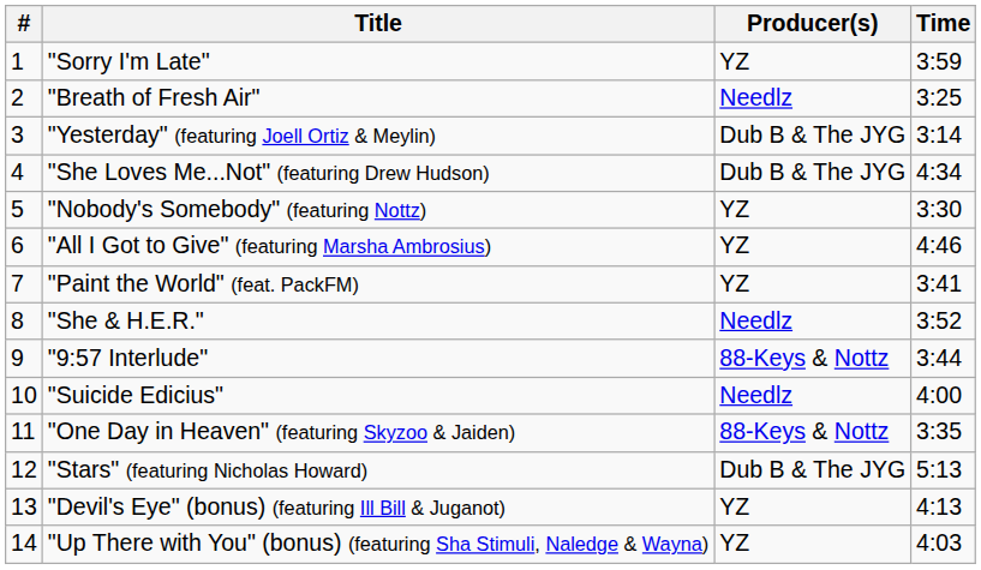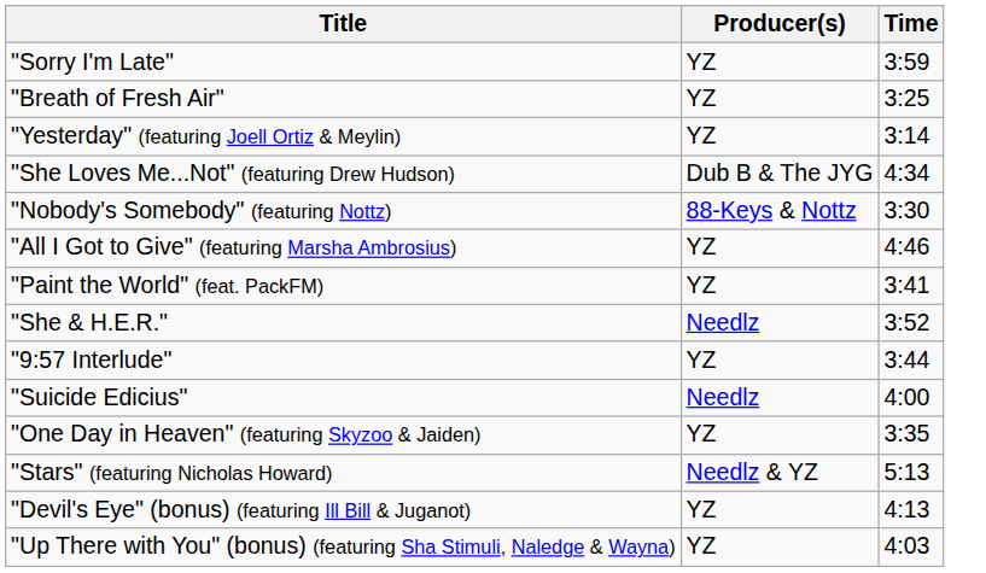 <table class="wikitable">
 <tr>
-<th style="text-align:center;">#</th>
 <th style="text-align:center;">Title</th>
 <th style="text-align:center;">Producer(s)</th>
 <th style="text-align:center;">Time</th>
 </tr>
 <tr>
-<td>1</td>
 <td>"Sorry I'm Late"</td>
 <td>YZ</td>
 <td>3:59</td>
 </tr>
 <tr>
-<td>2</td>
 <td>"Breath of Fresh Air"</td>
-<td><a href='#'>Needlz</a></td>
+<td>YZ</td>
 <td>3:25</td>
 </tr>
 <tr>
-<td>3</td>
 <td>"Yesterday" <small>(featuring <a href='#'>Joell Ortiz</a> & Meylin)</small></td>
-<td>Dub B & The JYG</td>
+<td>YZ</td>
 <td>3:14</td>
 </tr>
 <tr>
-<td>4</td>
 <td>"She Loves Me...Not" <small>(featuring Drew Hudson)</small></td>
 <td>Dub B & The JYG</td>
 <td>4:34</td>
 </tr>
 <tr>
-<td>5</td>
 <td>"Nobody's Somebody" <small>(featuring <a href='#'>Nottz</a>)</small></td>
-<td>YZ</td>
+<td><a href='#'>88-Keys</a> & <a href='#'>Nottz</a></td>
 <td>3:30</td>
 </tr>
 <tr>
-<td>6</td>
 <td>"All I Got to Give" <small>(featuring <a href='#'>Marsha Ambrosius</a>)</small></td>
 <td>YZ</td>
 <td>4:46</td>
 </tr>
 <tr>
-<td>7</td>
 <td>"Paint the World" <small>(feat. PackFM)</small></td>
 <td>YZ</td>
 <td>3:41</td>
 </tr>
 <tr>
-<td>8</td>
 <td>"She & H.E.R."</td>
 <td><a href='#'>Needlz</a></td>
 <td>3:52</td>
 </tr>
 <tr>
-<td>9</td>
 <td>"9:57 Interlude"</td>
-<td><a href='#'>88-Keys</a> & <a href='#'>Nottz</a></td>
+<td>YZ</td>
 <td>3:44</td>
 </tr>
 <tr>
-<td>10</td>
 <td>"Suicide Edicius"</td>
 <td><a href='#'>Needlz</a></td>
 <td>4:00</td>
 </tr>
 <tr>
-<td>11</td>
 <td>"One Day in Heaven" <small>(featuring <a href='#'>Skyzoo</a> & Jaiden)</small></td>
-<td><a href='#'>88-Keys</a> & <a href='#'>Nottz</a></td>
+<td>YZ</td>
 <td>3:35</td>
 </tr>
 <tr>
-<td>12</td>
 <td>"Stars" <small>(featuring Nicholas Howard)</small></td>
-<td>Dub B & The JYG</td>
+<td><a href='#'>Needlz</a> & YZ</td>
 <td>5:13</td>
 </tr>
 <tr>
-<td>13</td>
 <td>"Devil's Eye" (bonus) <small>(featuring <a href='#'>Ill Bill</a> & Juganot)</small></td>
 <td>YZ</td>
 <td>4:13</td>
 </tr>
 <tr>
-<td>14</td>
 <td>"Up There with You" (bonus) <small> (featuring <a href='#'>Sha Stimuli</a>, <a href='#'>Naledge</a> & <a href='#'>Wayna</a>)</small></td>
 <td>YZ</td>
 <td>4:03</td>
 </tr>
 </table>
